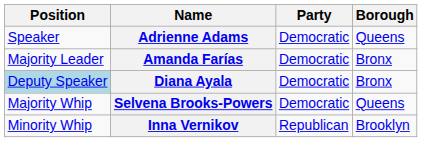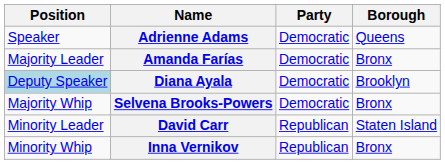 <table class="wikitable">
 <tr>
 <th scope="col">Position</th>
 <th scope="col">Name</th>
 <th scope="col">Party</th>
 <th scope="col">Borough</th>
 </tr>
 <tr>
 <td><a href='#'>Speaker</a></td>
 <th scope="row"><a href='#'>Adrienne Adams</a></th>
 <td><a href='#'>Democratic</a></td>
 <td><a href='#'>Queens</a></td>
 </tr>
 <tr>
 <td><a href='#'>Majority Leader</a></td>
 <th scope="row"><a href='#'>Amanda Farías</a></th>
 <td><a href='#'>Democratic</a></td>
 <td><a href='#'>Bronx</a></td>
 </tr>
 <tr>
 <td style="background: lightblue;"><a href='#'>Deputy Speaker</a></td>
 <th scope="row"><a href='#'>Diana Ayala</a></th>
 <td><a href='#'>Democratic</a></td>
-<td><a href='#'>Bronx</a></td>
+<td><a href='#'>Brooklyn</a></td>
 </tr>
 <tr>
 <td><a href='#'>Majority Whip</a></td>
 <th scope="row"><a href='#'>Selvena Brooks-Powers</a></th>
 <td><a href='#'>Democratic</a></td>
-<td><a href='#'>Queens</a></td>
+<td><a href='#'>Bronx</a></td>
+</tr>
+<tr>
+<td><a href='#'>Minority Leader</a></td>
+<th scope="row"><a href='#'>David Carr</a></th>
+<td><a href='#'>Republican</a></td>
+<td><a href='#'>Staten Island</a></td>
 </tr>
 <tr>
 <td><a href='#'>Minority Whip</a></td>
 <th scope="row"><a href='#'>Inna Vernikov</a></th>
 <td><a href='#'>Republican</a></td>
-<td><a href='#'>Brooklyn</a></td>
+<td><a href='#'>Bronx</a></td>
 </tr>
 </table>
